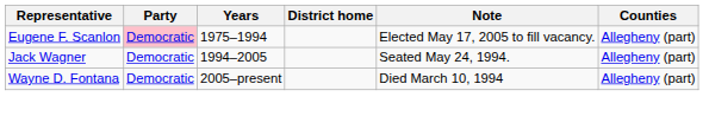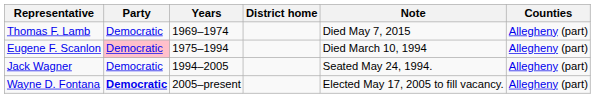 <table class=wikitable>
 <tr valign=bottom>
 <th>Representative</th>
 <th>Party</th>
 <th>Years</th>
 <th>District home</th>
 <th>Note</th>
 <th>Counties</th>
 </tr>
 <tr>
+<td><a href='#'>Thomas F. Lamb</a></td>
+<td><a href='#'>Democratic</a></td>
+<td>1969–1974</td>
+<td></td>
+<td>Died May 7, 2015</td>
+<td><a href='#'>Allegheny</a> (part)</td>
+</tr>
+<tr>
 <td><a href='#'>Eugene F. Scanlon</a></td>
 <td style="background: pink;"><a href='#'>Democratic</a></td>
 <td>1975–1994</td>
 <td></td>
-<td>Elected May 17, 2005 to fill vacancy.</td>
+<td>Died March 10, 1994</td>
 <td><a href='#'>Allegheny</a> (part)</td>
 </tr>
 <tr>
 <td><a href='#'>Jack Wagner</a></td>
 <td><a href='#'>Democratic</a></td>
 <td>1994–2005</td>
 <td></td>
 <td>Seated May 24, 1994.</td>
 <td><a href='#'>Allegheny</a> (part)</td>
 </tr>
 <tr>
 <td><a href='#'>Wayne D. Fontana</a></td>
-<td><a href='#'>Democratic</a></td>
+<td><strong><a href='#'>Democratic</a></strong></td>
 <td>2005–present</td>
 <td></td>
-<td>Died March 10, 1994</td>
+<td>Elected May 17, 2005 to fill vacancy.</td>
 <td><a href='#'>Allegheny</a> (part)</td>
 </tr>
 </table>
